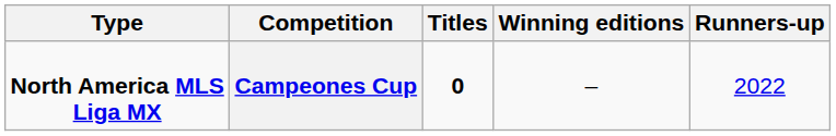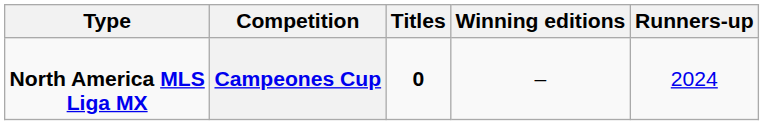 <table class="wikitable" style="text-align: center;">
 <tr>
 <th>Type</th>
 <th>Competition</th>
 <th>Titles</th>
 <th>Winning editions</th>
 <th>Runners-up</th>
 </tr>
 <tr>
 <td rowspan="1">  <br><strong>North America <a href='#'>MLS</a><br><a href='#'>Liga MX</a></strong></td>
 <th scope=col><a href='#'>Campeones Cup</a></th>
 <td><strong>0</strong></td>
 <td>–</td>
-<td><a href='#'>2022</a></td>
+<td><a href='#'>2024</a></td>
 </tr>
 </table>
